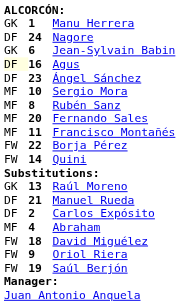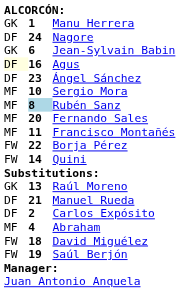 <table style="font-size: 90%" cellspacing="0" cellpadding="0">
 <tr>
 <td colspan=4><strong>ALCORCÓN:</strong></td>
 </tr>
 <tr>
 <th width=25></th>
 <th width=25></th>
 </tr>
 <tr>
 <td>GK</td>
 <td><strong>1</strong></td>
 <td> <a href='#'>Manu Herrera</a></td>
 <td></td>
 </tr>
 <tr>
 <td>DF</td>
 <td><strong>24</strong></td>
 <td> <a href='#'>Nagore</a></td>
 </tr>
 <tr>
 <td>GK</td>
 <td><strong>6</strong></td>
 <td> <a href='#'>Jean-Sylvain Babin</a></td>
 <td></td>
 <td></td>
 </tr>
 <tr>
 <td style="background: lightyellow;">DF</td>
 <td><strong>16</strong></td>
 <td> <a href='#'>Agus</a></td>
 </tr>
 <tr>
 <td>DF</td>
 <td><strong>23</strong></td>
 <td> <a href='#'>Ángel Sánchez</a></td>
 <td></td>
 </tr>
 <tr>
 <td>MF</td>
 <td><strong>10</strong></td>
 <td> <a href='#'>Sergio Mora</a></td>
 <td></td>
 </tr>
 <tr>
 <td>MF</td>
-<td><strong>8</strong></td>
+<td style="background: lightblue;"><strong>8</strong></td>
 <td> <a href='#'>Rubén Sanz</a></td>
 </tr>
 <tr>
 <td>MF</td>
 <td><strong>20</strong></td>
 <td> <a href='#'>Fernando Sales</a></td>
 <td></td>
 <td></td>
 </tr>
 <tr>
 <td>MF</td>
 <td><strong>11</strong></td>
 <td> <a href='#'>Francisco Montañés</a></td>
 </tr>
 <tr>
 <td>FW</td>
 <td><strong>22</strong></td>
 <td> <a href='#'>Borja Pérez</a></td>
 </tr>
 <tr>
 <td>FW</td>
 <td><strong>14</strong></td>
 <td> <a href='#'>Quini</a></td>
 <td></td>
 <td></td>
 </tr>
 <tr>
 <td colspan=3><strong>Substitutions:</strong></td>
 </tr>
 <tr>
 <td>GK</td>
 <td><strong>13</strong></td>
 <td> <a href='#'>Raúl Moreno</a></td>
 </tr>
 <tr>
 <td>DF</td>
 <td><strong>21</strong></td>
 <td> <a href='#'>Manuel Rueda</a></td>
 <td></td>
 <td></td>
 </tr>
 <tr>
 <td>DF</td>
 <td><strong>2</strong></td>
 <td> <a href='#'>Carlos Expósito</a></td>
 </tr>
 <tr>
 <td>MF</td>
 <td><strong>4</strong></td>
 <td> <a href='#'>Abraham</a></td>
 </tr>
 <tr>
 <td>FW</td>
 <td><strong>18</strong></td>
 <td> <a href='#'>David Miguélez</a></td>
 </tr>
 <tr>
 <td>FW</td>
-<td><strong>9</strong></td>
-<td> <a href='#'>Oriol Riera</a></td>
-<td></td>
-<td></td>
-</tr>
-<tr>
-<td>FW</td>
 <td><strong>19</strong></td>
 <td> <a href='#'>Saúl Berjón</a></td>
 <td></td>
 <td></td>
 </tr>
 <tr>
 <td colspan=3><strong>Manager:</strong></td>
 </tr>
 <tr>
 <td colspan=3> <a href='#'>Juan Antonio Anquela</a></td>
 </tr>
 </table>
